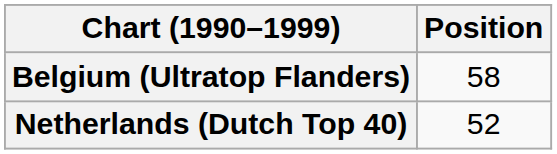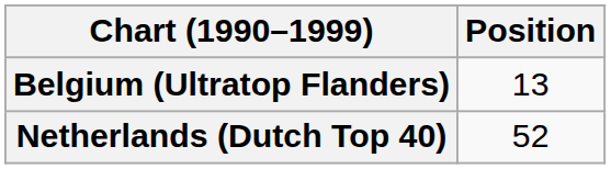 <table class="wikitable plainrowheaders">
 <tr>
 <th>Chart (1990–1999)</th>
 <th>Position</th>
 </tr>
 <tr>
 <th scope="row">Belgium (Ultratop Flanders)</th>
-<td style="text-align:center;">58</td>
+<td style="text-align:center;">13</td>
 </tr>
 <tr>
 <th scope="row">Netherlands (Dutch Top 40)</th>
 <td style="text-align:center;">52</td>
 </tr>
 </table>
